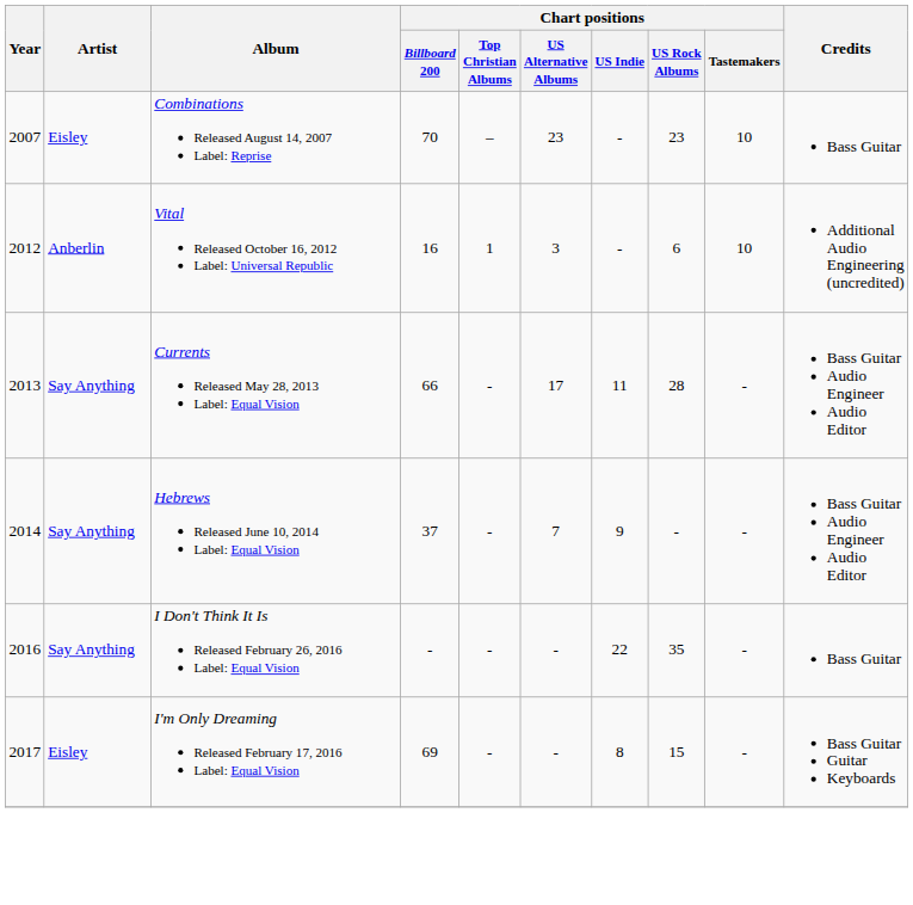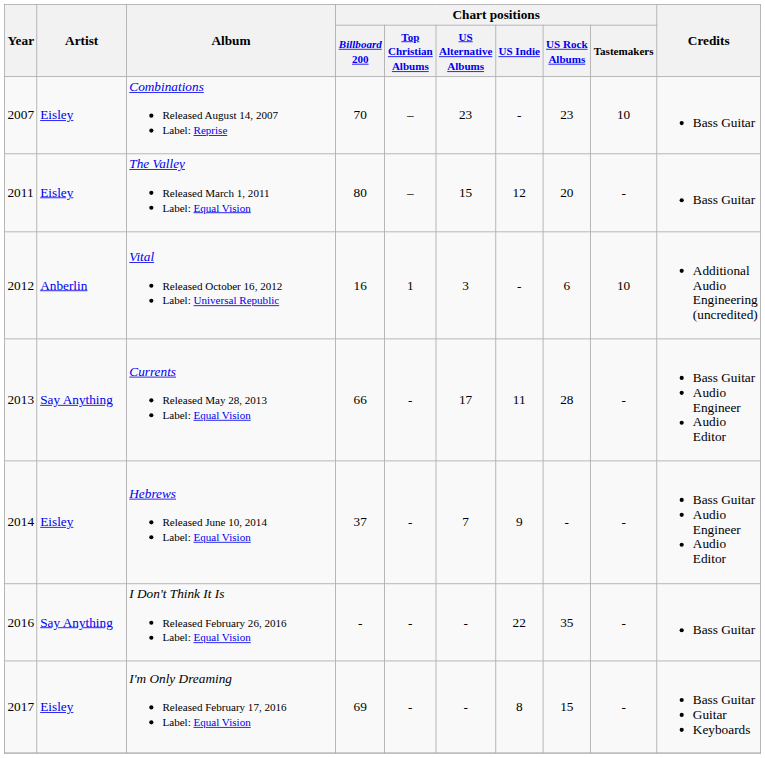 <table class="wikitable">
 <tr>
 <th width="18" rowspan="2">Year</th>
 <th width="100" rowspan="2">Artist</th>
 <th width="245" rowspan="2">Album</th>
 <th colspan="6">Chart positions</th>
 <th width="100" rowspan="2">Credits</th>
 </tr>
 <tr>
 <th width="50"><small><a href='#'><em>Billboard</em> 200</a></small><br></th>
 <th width="50"><small><a href='#'>Top Christian Albums</a></small><br></th>
 <th width="50"><small><a href='#'>US Alternative Albums</a></small><br></th>
 <th width="50"><small><a href='#'>US Indie</a></small><br></th>
 <th width="50"><small><a href='#'>US Rock Albums</a></small><br></th>
 <th width="50"><small>Tastemakers</small><br></th>
 </tr>
 <tr>
 <td>2007</td>
 <td><a href='#'>Eisley</a></td>
 <td><em><a href='#'>Combinations</a></em><br><ul><li><small>Released August 14, 2007</small></li><li><small>Label: <a href='#'>Reprise</a></small></li></ul></td>
 <td align="center">70</td>
 <td align="center">–</td>
 <td align="center">23</td>
 <td align="center">-</td>
 <td align="center">23</td>
 <td align="center">10</td>
 <td><br><ul><li>Bass Guitar</li></ul></td>
 </tr>
 <tr>
+<td>2011</td>
+<td><a href='#'>Eisley</a></td>
+<td><em><a href='#'>The Valley</a></em><br><ul><li><small>Released March 1, 2011</small></li><li><small>Label: <a href='#'>Equal Vision</a></small></li></ul></td>
+<td align="center">80</td>
+<td align="center">–</td>
+<td align="center">15</td>
+<td align="center">12</td>
+<td align="center">20</td>
+<td align="center">-</td>
+<td><br><ul><li>Bass Guitar</li></ul></td>
+</tr>
+<tr>
 <td>2012</td>
 <td><a href='#'>Anberlin</a></td>
 <td><em><a href='#'>Vital</a></em><br><ul><li><small>Released October 16, 2012</small></li><li><small>Label: <a href='#'>Universal Republic</a></small></li></ul></td>
 <td align="center">16</td>
 <td align="center">1</td>
 <td align="center">3</td>
 <td align="center">-</td>
 <td align="center">6</td>
 <td align="center">10</td>
 <td><br><ul><li>Additional Audio Engineering (uncredited)</li></ul></td>
 </tr>
 <tr>
 <td>2013</td>
 <td><a href='#'>Say Anything</a></td>
 <td><em><a href='#'>Currents</a></em><br><ul><li><small>Released May 28, 2013</small></li><li><small>Label: <a href='#'>Equal Vision</a></small></li></ul></td>
 <td align="center">66</td>
 <td align="center">-</td>
 <td align="center">17</td>
 <td align="center">11</td>
 <td align="center">28</td>
 <td align="center">-</td>
 <td><br><ul><li>Bass Guitar</li><li>Audio Engineer</li><li>Audio Editor</li></ul></td>
 </tr>
 <tr>
 <td>2014</td>
-<td><a href='#'>Say Anything</a></td>
+<td><a href='#'>Eisley</a></td>
 <td><em><a href='#'>Hebrews</a></em><br><ul><li><small>Released June 10, 2014</small></li><li><small>Label: <a href='#'>Equal Vision</a></small></li></ul></td>
 <td align="center">37</td>
 <td align="center">-</td>
 <td align="center">7</td>
 <td align="center">9</td>
 <td align="center">-</td>
 <td align="center">-</td>
 <td><br><ul><li>Bass Guitar</li><li>Audio Engineer</li><li>Audio Editor</li></ul></td>
 </tr>
 <tr>
 <td>2016</td>
 <td><a href='#'>Say Anything</a></td>
 <td><em>I Don't Think It Is</em><br><ul><li><small>Released February 26, 2016</small></li><li><small>Label: <a href='#'>Equal Vision</a></small></li></ul></td>
 <td align="center">-</td>
 <td align="center">-</td>
 <td align="center">-</td>
 <td align="center">22</td>
 <td align="center">35</td>
 <td align="center">-</td>
 <td><br><ul><li>Bass Guitar</li></ul></td>
 </tr>
 <tr>
 <td>2017</td>
 <td><a href='#'>Eisley</a></td>
 <td><em>I'm Only Dreaming</em><br><ul><li><small>Released February 17, 2016</small></li><li><small>Label: <a href='#'>Equal Vision</a></small></li></ul></td>
 <td align="center">69</td>
 <td align="center">-</td>
 <td align="center">-</td>
 <td align="center">8</td>
 <td align="center">15</td>
 <td align="center">-</td>
 <td><br><ul><li>Bass Guitar</li><li>Guitar</li><li>Keyboards</li></ul></td>
 </tr>
 <tr>
 </tr>
 </table>
